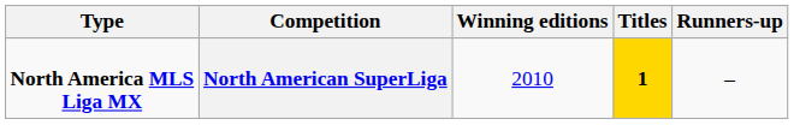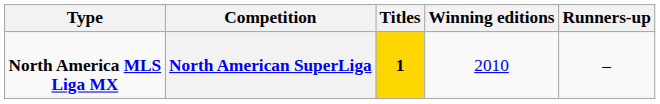 <table class="wikitable" style="text-align: center;">
 <tr>
 <th>Type</th>
 <th>Competition</th>
+<th>Titles</th>
 <th>Winning editions</th>
-<th>Titles</th>
 <th>Runners-up</th>
 </tr>
 <tr>
 <td rowspan="1">  <br><strong>North America <a href='#'>MLS</a><br><a href='#'>Liga MX</a></strong></td>
 <th scope=col><a href='#'>North American SuperLiga</a></th>
+<td bgcolor="gold"><strong>1</strong></td>
 <td><a href='#'>2010</a></td>
-<td bgcolor="gold"><strong>1</strong></td>
 <td>–</td>
 </tr>
 </table>
